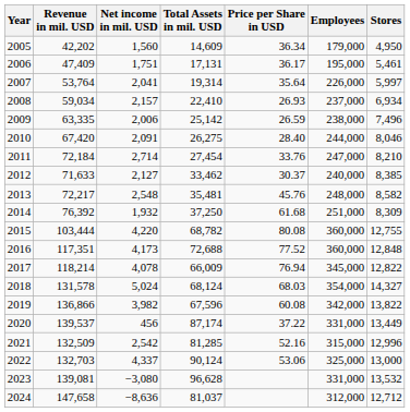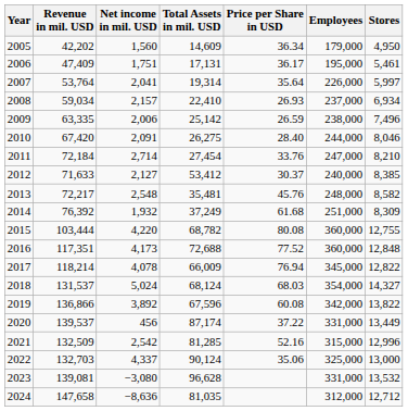 <table class="wikitable float-left" style="text-align: right;">
 <tr>
 <th>Year</th>
 <th>Revenue<br>in mil. USD</th>
 <th>Net income<br>in mil. USD</th>
 <th>Total Assets<br>in mil. USD</th>
 <th>Price per Share<br>in USD</th>
 <th>Employees</th>
 <th>Stores</th>
 </tr>
 <tr>
 <td>2005</td>
 <td>42,202</td>
 <td>1,560</td>
 <td>14,609</td>
 <td>36.34</td>
 <td>179,000</td>
 <td>4,950</td>
 </tr>
 <tr>
 <td>2006</td>
 <td>47,409</td>
 <td>1,751</td>
 <td>17,131</td>
 <td>36.17</td>
 <td>195,000</td>
 <td>5,461</td>
 </tr>
 <tr>
 <td>2007</td>
 <td>53,764</td>
 <td>2,041</td>
 <td>19,314</td>
 <td>35.64</td>
 <td>226,000</td>
 <td>5,997</td>
 </tr>
 <tr>
 <td>2008</td>
 <td>59,034</td>
 <td>2,157</td>
 <td>22,410</td>
 <td>26.93</td>
 <td>237,000</td>
 <td>6,934</td>
 </tr>
 <tr>
 <td>2009</td>
 <td>63,335</td>
 <td>2,006</td>
 <td>25,142</td>
 <td>26.59</td>
 <td>238,000</td>
 <td>7,496</td>
 </tr>
 <tr>
 <td>2010</td>
 <td>67,420</td>
 <td>2,091</td>
 <td>26,275</td>
 <td>28.40</td>
 <td>244,000</td>
 <td>8,046</td>
 </tr>
 <tr>
 <td>2011</td>
 <td>72,184</td>
 <td>2,714</td>
 <td>27,454</td>
 <td>33.76</td>
 <td>247,000</td>
 <td>8,210</td>
 </tr>
 <tr>
 <td>2012</td>
 <td>71,633</td>
 <td>2,127</td>
-<td>33,462</td>
+<td>53,412</td>
 <td>30.37</td>
 <td>240,000</td>
 <td>8,385</td>
 </tr>
 <tr>
 <td>2013</td>
 <td>72,217</td>
 <td>2,548</td>
 <td>35,481</td>
 <td>45.76</td>
 <td>248,000</td>
 <td>8,582</td>
 </tr>
 <tr>
 <td>2014</td>
 <td>76,392</td>
 <td>1,932</td>
-<td>37,250</td>
+<td>37,249</td>
 <td>61.68</td>
 <td>251,000</td>
 <td>8,309</td>
 </tr>
 <tr>
 <td>2015</td>
 <td>103,444</td>
 <td>4,220</td>
 <td>68,782</td>
 <td>80.08</td>
 <td>360,000</td>
 <td>12,755</td>
 </tr>
 <tr>
 <td>2016</td>
 <td>117,351</td>
 <td>4,173</td>
 <td>72,688</td>
 <td>77.52</td>
 <td>360,000</td>
 <td>12,848</td>
 </tr>
 <tr>
 <td>2017</td>
 <td>118,214</td>
 <td>4,078</td>
 <td>66,009</td>
 <td>76.94</td>
 <td>345,000</td>
 <td>12,822</td>
 </tr>
 <tr>
 <td>2018</td>
-<td>131,578</td>
+<td>131,537</td>
 <td>5,024</td>
 <td>68,124</td>
 <td>68.03</td>
 <td>354,000</td>
 <td>14,327</td>
 </tr>
 <tr>
 <td>2019</td>
 <td>136,866</td>
-<td>3,982</td>
+<td>3,892</td>
 <td>67,596 </td>
 <td>60.08 </td>
 <td>342,000 </td>
 <td>13,822 </td>
 </tr>
 <tr>
 <td>2020</td>
 <td>139,537</td>
 <td>456</td>
 <td>87,174 </td>
 <td>37.22 </td>
 <td>331,000 </td>
 <td>13,449 </td>
 </tr>
 <tr>
 <td>2021</td>
 <td>132,509</td>
 <td>2,542</td>
 <td>81,285</td>
 <td>52.16</td>
 <td>315,000</td>
 <td>12,996</td>
 </tr>
 <tr>
 <td>2022</td>
 <td>132,703</td>
 <td>4,337</td>
 <td>90,124</td>
-<td>53.06</td>
+<td>35.06</td>
 <td>325,000</td>
 <td>13,000</td>
 </tr>
 <tr>
 <td>2023</td>
 <td>139,081</td>
 <td>−3,080</td>
 <td>96,628</td>
 <td></td>
 <td>331,000</td>
 <td>13,532</td>
 </tr>
 <tr>
 <td>2024</td>
 <td>147,658</td>
 <td>−8,636</td>
-<td>81,037</td>
+<td>81,035</td>
 <td></td>
 <td>312,000</td>
 <td>12,712</td>
 </tr>
 </table>
